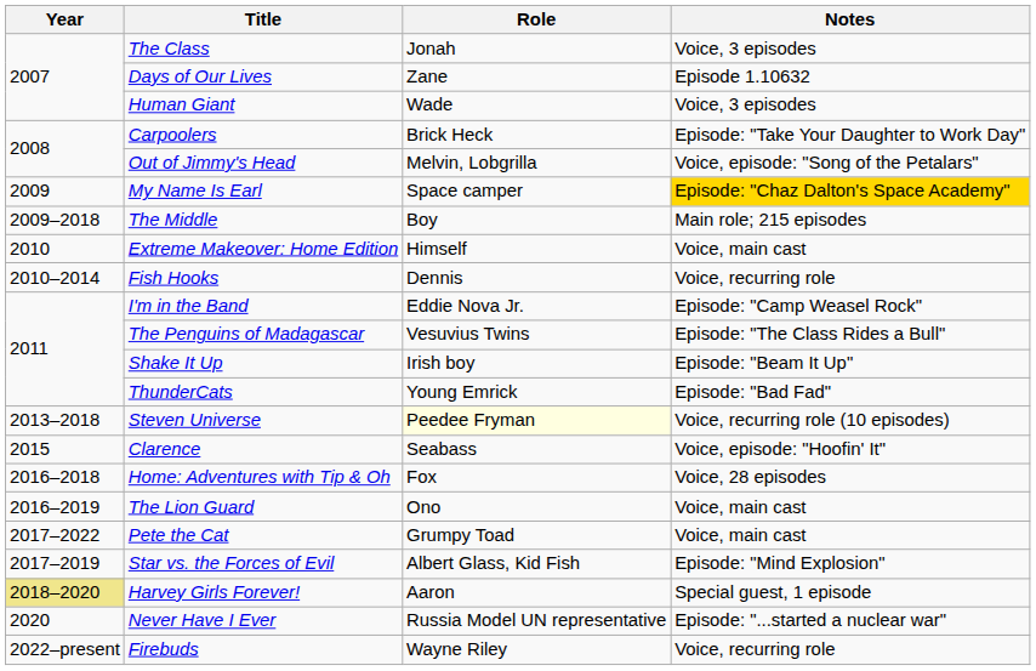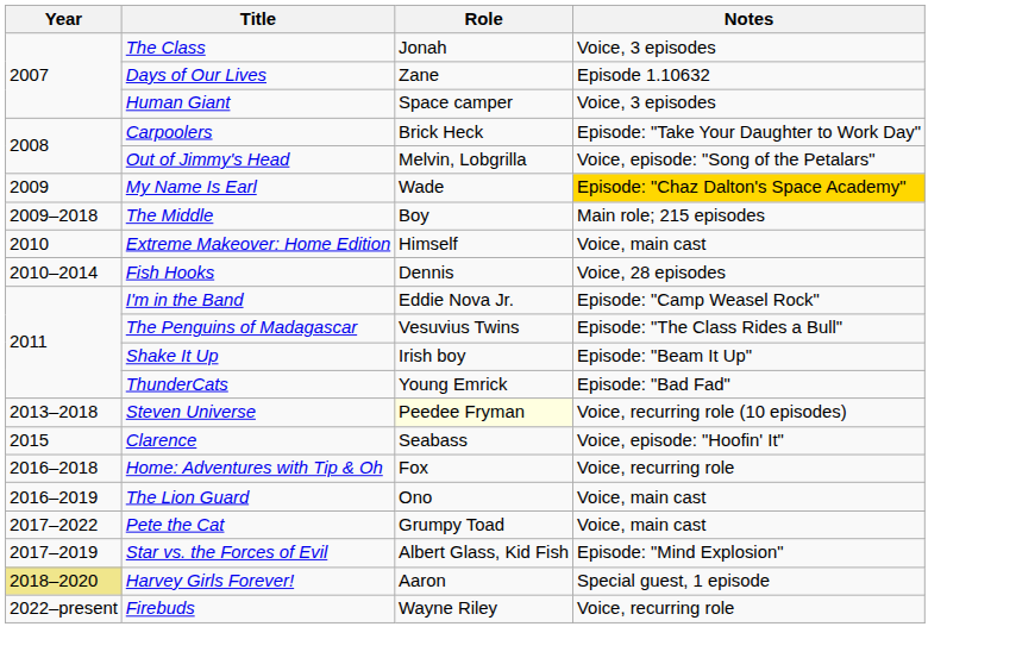 <table class="wikitable sortable">
 <tr>
 <th>Year</th>
 <th>Title</th>
 <th>Role</th>
 <th class="unsortable">Notes</th>
 </tr>
 <tr>
 <td rowspan="3">2007</td>
 <td><em><a href='#'>The Class</a></em></td>
 <td>Jonah</td>
 <td>Voice, 3 episodes</td>
 </tr>
 <tr>
 <td><em><a href='#'>Days of Our Lives</a></em></td>
 <td>Zane</td>
 <td>Episode 1.10632</td>
 </tr>
 <tr>
 <td><em><a href='#'>Human Giant</a></em></td>
-<td>Wade</td>
+<td>Space camper</td>
 <td>Voice, 3 episodes</td>
 </tr>
 <tr>
 <td rowspan="2">2008</td>
 <td><em><a href='#'>Carpoolers</a></em></td>
 <td>Brick Heck</td>
 <td>Episode: "Take Your Daughter to Work Day"</td>
 </tr>
 <tr>
 <td><em><a href='#'>Out of Jimmy's Head</a></em></td>
 <td>Melvin, Lobgrilla</td>
 <td>Voice, episode: "Song of the Petalars"</td>
 </tr>
 <tr>
 <td>2009</td>
 <td><em><a href='#'>My Name Is Earl</a></em></td>
-<td>Space camper</td>
+<td>Wade</td>
 <td style="background: gold;">Episode: "Chaz Dalton's Space Academy"</td>
 </tr>
 <tr>
 <td>2009–2018</td>
 <td><em><a href='#'>The Middle</a></em></td>
 <td>Boy</td>
 <td>Main role; 215 episodes</td>
 </tr>
 <tr>
 <td>2010</td>
 <td><em><a href='#'>Extreme Makeover: Home Edition</a></em></td>
 <td>Himself</td>
 <td>Voice, main cast</td>
 </tr>
 <tr>
 <td>2010–2014</td>
 <td><em><a href='#'>Fish Hooks</a></em></td>
 <td>Dennis</td>
-<td>Voice, recurring role</td>
+<td>Voice, 28 episodes</td>
 </tr>
 <tr>
 <td rowspan="4">2011</td>
 <td><em><a href='#'>I'm in the Band</a></em></td>
 <td>Eddie Nova Jr.</td>
 <td>Episode: "Camp Weasel Rock"</td>
 </tr>
 <tr>
 <td><em><a href='#'>The Penguins of Madagascar</a></em></td>
 <td>Vesuvius Twins</td>
 <td>Episode: "The Class Rides a Bull"</td>
 </tr>
 <tr>
 <td><em><a href='#'>Shake It Up</a></em></td>
 <td>Irish boy</td>
 <td>Episode: "Beam It Up"</td>
 </tr>
 <tr>
 <td><em><a href='#'>ThunderCats</a></em></td>
 <td>Young Emrick</td>
 <td>Episode: "Bad Fad"</td>
 </tr>
 <tr>
 <td>2013–2018</td>
 <td><em><a href='#'>Steven Universe</a></em></td>
 <td style="background: lightyellow;">Peedee Fryman</td>
 <td>Voice, recurring role (10 episodes)</td>
 </tr>
 <tr>
 <td>2015</td>
 <td><em><a href='#'>Clarence</a></em></td>
 <td>Seabass</td>
 <td>Voice, episode: "Hoofin' It"</td>
 </tr>
 <tr>
 <td>2016–2018</td>
 <td><em><a href='#'>Home: Adventures with Tip & Oh</a></em></td>
 <td>Fox</td>
-<td>Voice, 28 episodes</td>
+<td>Voice, recurring role</td>
 </tr>
 <tr>
 <td>2016–2019</td>
 <td><em><a href='#'>The Lion Guard</a></em></td>
 <td>Ono</td>
 <td>Voice, main cast</td>
 </tr>
 <tr>
 <td>2017–2022</td>
 <td><em><a href='#'>Pete the Cat</a></em></td>
 <td>Grumpy Toad</td>
 <td>Voice, main cast</td>
 </tr>
 <tr>
 <td>2017–2019</td>
 <td><em><a href='#'>Star vs. the Forces of Evil</a></em></td>
 <td>Albert Glass, Kid Fish</td>
 <td>Episode: "Mind Explosion"</td>
 </tr>
 <tr>
 <td style="background: khaki;">2018–2020</td>
 <td><em><a href='#'>Harvey Girls Forever!</a></em></td>
 <td>Aaron</td>
 <td>Special guest, 1 episode</td>
 </tr>
 <tr>
-<td>2020</td>
-<td><em><a href='#'>Never Have I Ever</a></em></td>
-<td>Russia Model UN representative</td>
-<td>Episode: "...started a nuclear war"</td>
-</tr>
-<tr>
 <td>2022–present</td>
 <td><em><a href='#'>Firebuds</a></em></td>
 <td>Wayne Riley</td>
 <td>Voice, recurring role</td>
 </tr>
 </table>
